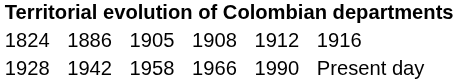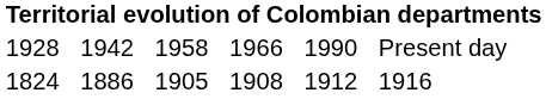 <table>
 <tr>
 <td colspan=6 align="center"><strong>Territorial evolution of Colombian departments</strong></td>
+</tr>
+<tr>
+<td>1928</td>
+<td>1942</td>
+<td>1958</td>
+<td>1966</td>
+<td>1990</td>
+<td>Present day</td>
 </tr>
 <tr>
 <td>1824</td>
 <td>1886</td>
 <td>1905</td>
 <td>1908</td>
 <td>1912</td>
 <td>1916</td>
 </tr>
-<tr>
-<td>1928</td>
-<td>1942</td>
-<td>1958</td>
-<td>1966</td>
-<td>1990</td>
-<td>Present day</td>
-</tr>
 </table>
